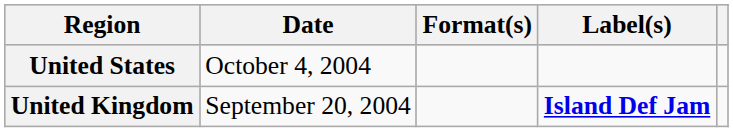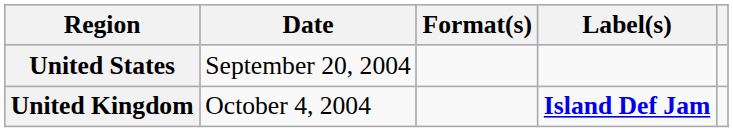 <table class="wikitable plainrowheaders">
 <tr>
 <th scope="col">Region</th>
 <th scope="col">Date</th>
 <th scope="col">Format(s)</th>
 <th scope="col">Label(s)</th>
 <th scope="col"></th>
 </tr>
 <tr>
 <th scope="row">United States</th>
-<td>October 4, 2004</td>
+<td>September 20, 2004</td>
 <td></td>
 <td></td>
 <td align="center"></td>
 </tr>
 <tr>
 <th scope="row">United Kingdom</th>
-<td>September 20, 2004</td>
+<td>October 4, 2004</td>
 <td></td>
 <td><strong><a href='#'>Island Def Jam</a></strong></td>
 <td align="center"></td>
 </tr>
 </table>
